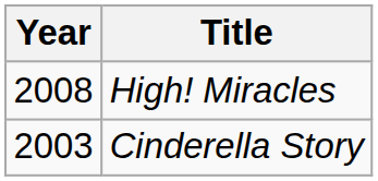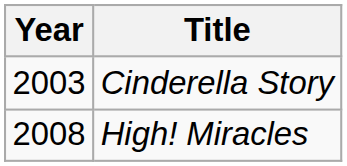 <table class="wikitable">
 <tr>
 <th>Year</th>
 <th>Title</th>
 </tr>
 <tr>
+<td>2003</td>
+<td><em>Cinderella Story</em></td>
+</tr>
+<tr>
 <td>2008</td>
 <td><em>High! Miracles</em></td>
 </tr>
-<tr>
-<td>2003</td>
-<td><em>Cinderella Story</em></td>
-</tr>
 </table>
